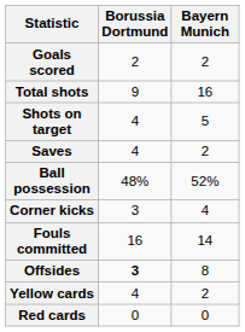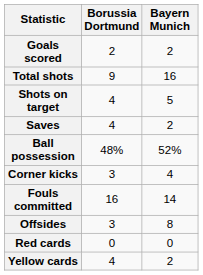 <table class="wikitable plainrowheaders" style="text-align:center">
 <tr>
 <th scope="col" style="width:100px">Statistic</th>
 <th scope="col" style="width:70px">Borussia Dortmund</th>
 <th scope="col" style="width:70px">Bayern Munich</th>
 </tr>
 <tr>
 <th scope="row">Goals scored</th>
 <td>2</td>
 <td>2</td>
 </tr>
 <tr>
 <th scope="row">Total shots</th>
 <td>9</td>
 <td>16</td>
 </tr>
 <tr>
 <th scope="row">Shots on target</th>
 <td>4</td>
 <td>5</td>
 </tr>
 <tr>
 <th scope="row">Saves</th>
 <td>4</td>
 <td>2</td>
 </tr>
 <tr>
 <th scope="row">Ball possession</th>
 <td>48%</td>
 <td>52%</td>
 </tr>
 <tr>
 <th scope="row">Corner kicks</th>
 <td>3</td>
 <td>4</td>
 </tr>
 <tr>
 <th scope="row">Fouls committed</th>
 <td>16</td>
 <td>14</td>
 </tr>
 <tr>
 <th scope="row">Offsides</th>
-<td><strong>3</strong></td>
+<td>3</td>
 <td>8</td>
+</tr>
+<tr>
+<th scope="row">Red cards</th>
+<td>0</td>
+<td>0</td>
 </tr>
 <tr>
 <th scope="row">Yellow cards</th>
 <td>4</td>
 <td>2</td>
 </tr>
-<tr>
-<th scope="row">Red cards</th>
-<td>0</td>
-<td>0</td>
-</tr>
 </table>
